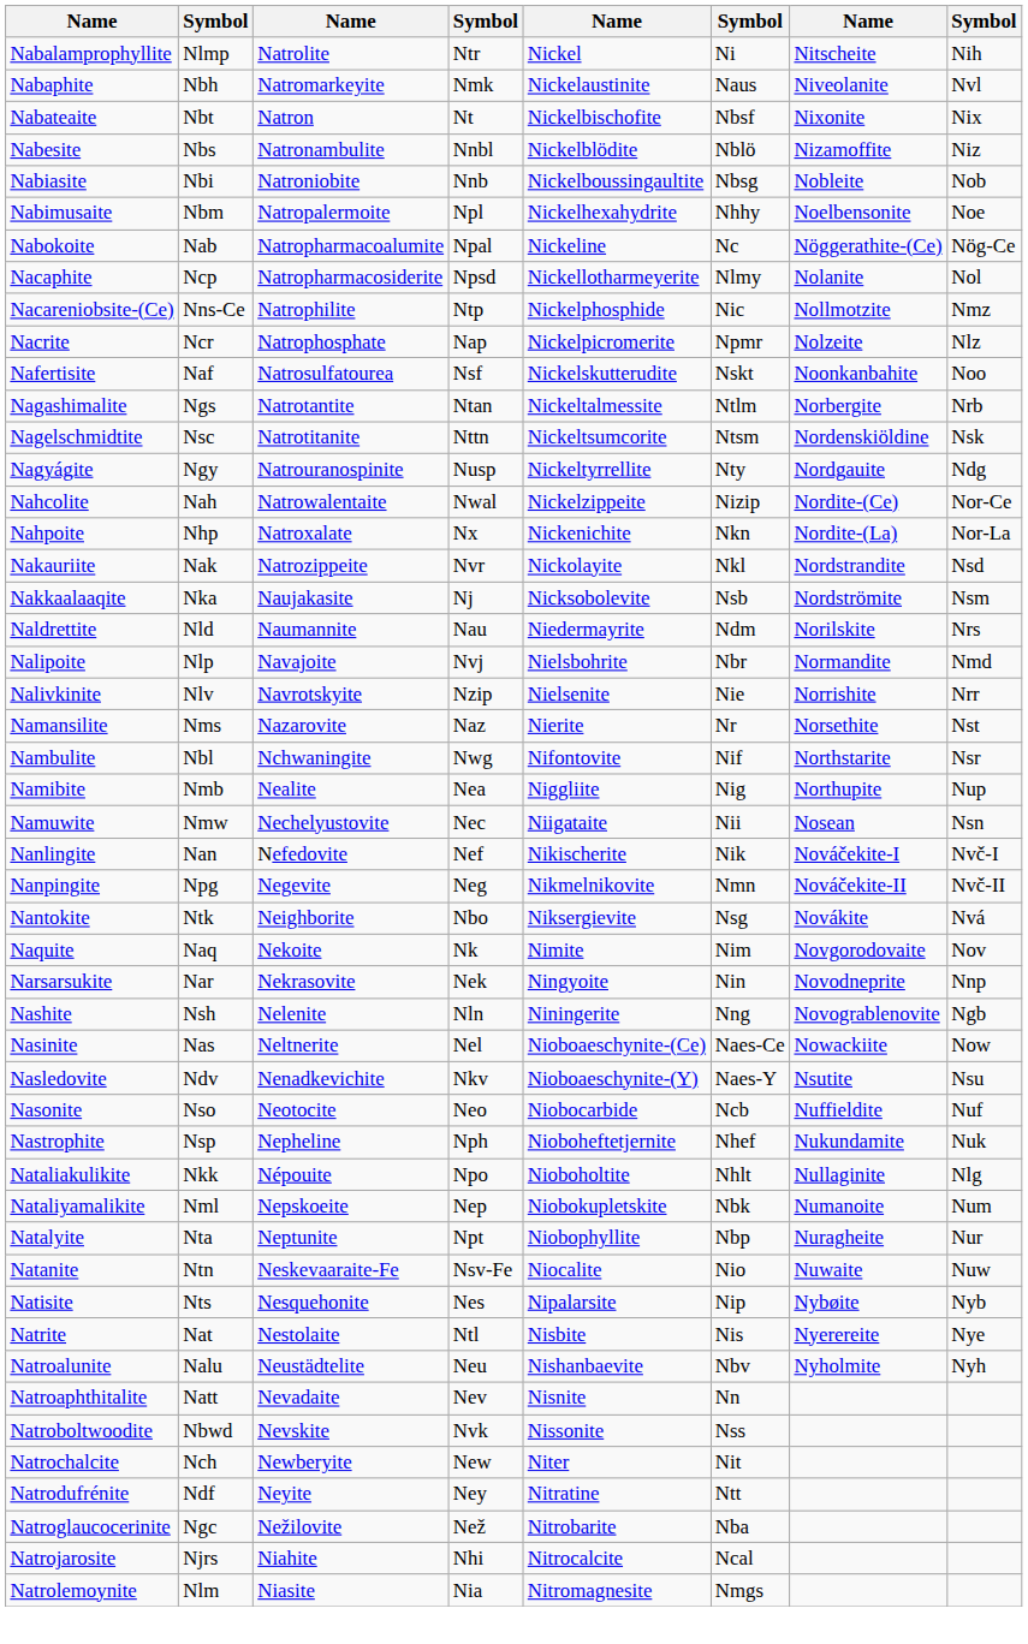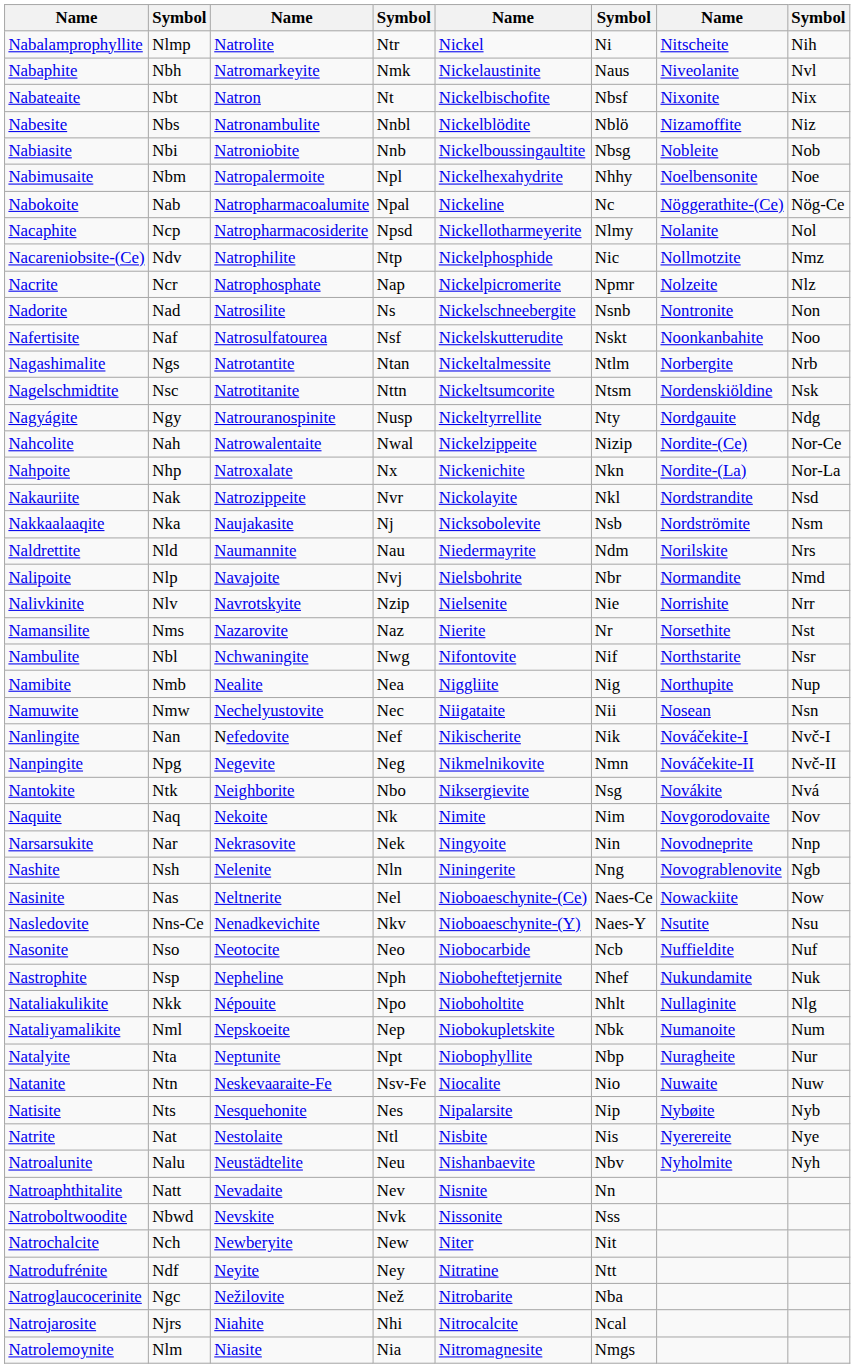 <table class="wikitable">
 <tr>
 <th>Name</th>
 <th>Symbol</th>
 <th>Name</th>
 <th>Symbol</th>
 <th>Name</th>
 <th>Symbol</th>
 <th>Name</th>
 <th>Symbol</th>
 </tr>
 <tr>
 <td><a href='#'>Nabalamprophyllite</a></td>
 <td>Nlmp</td>
 <td><a href='#'>Natrolite</a></td>
 <td>Ntr</td>
 <td><a href='#'>Nickel</a></td>
 <td>Ni</td>
 <td><a href='#'>Nitscheite</a></td>
 <td>Nih</td>
 </tr>
 <tr>
 <td><a href='#'>Nabaphite</a></td>
 <td>Nbh</td>
 <td><a href='#'>Natromarkeyite</a></td>
 <td>Nmk</td>
 <td><a href='#'>Nickelaustinite</a></td>
 <td>Naus</td>
 <td><a href='#'>Niveolanite</a></td>
 <td>Nvl</td>
 </tr>
 <tr>
 <td><a href='#'>Nabateaite</a></td>
 <td>Nbt</td>
 <td><a href='#'>Natron</a></td>
 <td>Nt</td>
 <td><a href='#'>Nickelbischofite</a></td>
 <td>Nbsf</td>
 <td><a href='#'>Nixonite</a></td>
 <td>Nix</td>
 </tr>
 <tr>
 <td><a href='#'>Nabesite</a></td>
 <td>Nbs</td>
 <td><a href='#'>Natronambulite</a></td>
 <td>Nnbl</td>
 <td><a href='#'>Nickelblödite</a></td>
 <td>Nblö</td>
 <td><a href='#'>Nizamoffite</a></td>
 <td>Niz</td>
 </tr>
 <tr>
 <td><a href='#'>Nabiasite</a></td>
 <td>Nbi</td>
 <td><a href='#'>Natroniobite</a></td>
 <td>Nnb</td>
 <td><a href='#'>Nickelboussingaultite</a></td>
 <td>Nbsg</td>
 <td><a href='#'>Nobleite</a></td>
 <td>Nob</td>
 </tr>
 <tr>
 <td><a href='#'>Nabimusaite</a></td>
 <td>Nbm</td>
 <td><a href='#'>Natropalermoite</a></td>
 <td>Npl</td>
 <td><a href='#'>Nickelhexahydrite</a></td>
 <td>Nhhy</td>
 <td><a href='#'>Noelbensonite</a></td>
 <td>Noe</td>
 </tr>
 <tr>
 <td><a href='#'>Nabokoite</a></td>
 <td>Nab</td>
 <td><a href='#'>Natropharmacoalumite</a></td>
 <td>Npal</td>
 <td><a href='#'>Nickeline</a></td>
 <td>Nc</td>
 <td><a href='#'>Nöggerathite-(Ce)</a></td>
 <td>Nög-Ce</td>
 </tr>
 <tr>
 <td><a href='#'>Nacaphite</a></td>
 <td>Ncp</td>
 <td><a href='#'>Natropharmacosiderite</a></td>
 <td>Npsd</td>
 <td><a href='#'>Nickellotharmeyerite</a></td>
 <td>Nlmy</td>
 <td><a href='#'>Nolanite</a></td>
 <td>Nol</td>
 </tr>
 <tr>
 <td><a href='#'>Nacareniobsite-(Ce)</a></td>
-<td>Nns-Ce</td>
+<td>Ndv</td>
 <td><a href='#'>Natrophilite</a></td>
 <td>Ntp</td>
 <td><a href='#'>Nickelphosphide</a></td>
 <td>Nic</td>
 <td><a href='#'>Nollmotzite</a></td>
 <td>Nmz</td>
 </tr>
 <tr>
 <td><a href='#'>Nacrite</a></td>
 <td>Ncr</td>
 <td><a href='#'>Natrophosphate</a></td>
 <td>Nap</td>
 <td><a href='#'>Nickelpicromerite</a></td>
 <td>Npmr</td>
 <td><a href='#'>Nolzeite</a></td>
 <td>Nlz</td>
+</tr>
+<tr>
+<td><a href='#'>Nadorite</a></td>
+<td>Nad</td>
+<td><a href='#'>Natrosilite</a></td>
+<td>Ns</td>
+<td><a href='#'>Nickelschneebergite</a></td>
+<td>Nsnb</td>
+<td><a href='#'>Nontronite</a></td>
+<td>Non</td>
 </tr>
 <tr>
 <td><a href='#'>Nafertisite</a></td>
 <td>Naf</td>
 <td><a href='#'>Natrosulfatourea</a></td>
 <td>Nsf</td>
 <td><a href='#'>Nickelskutterudite</a></td>
 <td>Nskt</td>
 <td><a href='#'>Noonkanbahite</a></td>
 <td>Noo</td>
 </tr>
 <tr>
 <td><a href='#'>Nagashimalite</a></td>
 <td>Ngs</td>
 <td><a href='#'>Natrotantite</a></td>
 <td>Ntan</td>
 <td><a href='#'>Nickeltalmessite</a></td>
 <td>Ntlm</td>
 <td><a href='#'>Norbergite</a></td>
 <td>Nrb</td>
 </tr>
 <tr>
 <td><a href='#'>Nagelschmidtite</a></td>
 <td>Nsc</td>
 <td><a href='#'>Natrotitanite</a></td>
 <td>Nttn</td>
 <td><a href='#'>Nickeltsumcorite</a></td>
 <td>Ntsm</td>
 <td><a href='#'>Nordenskiöldine</a></td>
 <td>Nsk</td>
 </tr>
 <tr>
 <td><a href='#'>Nagyágite</a></td>
 <td>Ngy</td>
 <td><a href='#'>Natrouranospinite</a></td>
 <td>Nusp</td>
 <td><a href='#'>Nickeltyrrellite</a></td>
 <td>Nty</td>
 <td><a href='#'>Nordgauite</a></td>
 <td>Ndg</td>
 </tr>
 <tr>
 <td><a href='#'>Nahcolite</a></td>
 <td>Nah</td>
 <td><a href='#'>Natrowalentaite</a></td>
 <td>Nwal</td>
 <td><a href='#'>Nickelzippeite</a></td>
 <td>Nizip</td>
 <td><a href='#'>Nordite-(Ce)</a></td>
 <td>Nor-Ce</td>
 </tr>
 <tr>
 <td><a href='#'>Nahpoite</a></td>
 <td>Nhp</td>
 <td><a href='#'>Natroxalate</a></td>
 <td>Nx</td>
 <td><a href='#'>Nickenichite</a></td>
 <td>Nkn</td>
 <td><a href='#'>Nordite-(La)</a></td>
 <td>Nor-La</td>
 </tr>
 <tr>
 <td><a href='#'>Nakauriite</a></td>
 <td>Nak</td>
 <td><a href='#'>Natrozippeite</a></td>
 <td>Nvr</td>
 <td><a href='#'>Nickolayite</a></td>
 <td>Nkl</td>
 <td><a href='#'>Nordstrandite</a></td>
 <td>Nsd</td>
 </tr>
 <tr>
 <td><a href='#'>Nakkaalaaqite</a></td>
 <td>Nka</td>
 <td><a href='#'>Naujakasite</a></td>
 <td>Nj</td>
 <td><a href='#'>Nicksobolevite</a></td>
 <td>Nsb</td>
 <td><a href='#'>Nordströmite</a></td>
 <td>Nsm</td>
 </tr>
 <tr>
 <td><a href='#'>Naldrettite</a></td>
 <td>Nld</td>
 <td><a href='#'>Naumannite</a></td>
 <td>Nau</td>
 <td><a href='#'>Niedermayrite</a></td>
 <td>Ndm</td>
 <td><a href='#'>Norilskite</a></td>
 <td>Nrs</td>
 </tr>
 <tr>
 <td><a href='#'>Nalipoite</a></td>
 <td>Nlp</td>
 <td><a href='#'>Navajoite</a></td>
 <td>Nvj</td>
 <td><a href='#'>Nielsbohrite</a></td>
 <td>Nbr</td>
 <td><a href='#'>Normandite</a></td>
 <td>Nmd</td>
 </tr>
 <tr>
 <td><a href='#'>Nalivkinite</a></td>
 <td>Nlv</td>
 <td><a href='#'>Navrotskyite</a></td>
 <td>Nzip</td>
 <td><a href='#'>Nielsenite</a></td>
 <td>Nie</td>
 <td><a href='#'>Norrishite</a></td>
 <td>Nrr</td>
 </tr>
 <tr>
 <td><a href='#'>Namansilite</a></td>
 <td>Nms</td>
 <td><a href='#'>Nazarovite</a></td>
 <td>Naz</td>
 <td><a href='#'>Nierite</a></td>
 <td>Nr</td>
 <td><a href='#'>Norsethite</a></td>
 <td>Nst</td>
 </tr>
 <tr>
 <td><a href='#'>Nambulite</a></td>
 <td>Nbl</td>
 <td><a href='#'>Nchwaningite</a></td>
 <td>Nwg</td>
 <td><a href='#'>Nifontovite</a></td>
 <td>Nif</td>
 <td><a href='#'>Northstarite</a></td>
 <td>Nsr</td>
 </tr>
 <tr>
 <td><a href='#'>Namibite</a></td>
 <td>Nmb</td>
 <td><a href='#'>Nealite</a></td>
 <td>Nea</td>
 <td><a href='#'>Niggliite</a></td>
 <td>Nig</td>
 <td><a href='#'>Northupite</a></td>
 <td>Nup</td>
 </tr>
 <tr>
 <td><a href='#'>Namuwite</a></td>
 <td>Nmw</td>
 <td><a href='#'>Nechelyustovite</a></td>
 <td>Nec</td>
 <td><a href='#'>Niigataite</a></td>
 <td>Nii</td>
 <td><a href='#'>Nosean</a></td>
 <td>Nsn</td>
 </tr>
 <tr>
 <td><a href='#'>Nanlingite</a></td>
 <td>Nan</td>
 <td>N<a href='#'>efedovite</a></td>
 <td>Nef</td>
 <td><a href='#'>Nikischerite</a></td>
 <td>Nik</td>
 <td><a href='#'>Nováčekite-I</a></td>
 <td>Nvč-I</td>
 </tr>
 <tr>
 <td><a href='#'>Nanpingite</a></td>
 <td>Npg</td>
 <td><a href='#'>Negevite</a></td>
 <td>Neg</td>
 <td><a href='#'>Nikmelnikovite</a></td>
 <td>Nmn</td>
 <td><a href='#'>Nováčekite-II</a></td>
 <td>Nvč-II</td>
 </tr>
 <tr>
 <td><a href='#'>Nantokite</a></td>
 <td>Ntk</td>
 <td><a href='#'>Neighborite</a></td>
 <td>Nbo</td>
 <td><a href='#'>Niksergievite</a></td>
 <td>Nsg</td>
 <td><a href='#'>Novákite</a></td>
 <td>Nvá</td>
 </tr>
 <tr>
 <td><a href='#'>Naquite</a></td>
 <td>Naq</td>
 <td><a href='#'>Nekoite</a></td>
 <td>Nk</td>
 <td><a href='#'>Nimite</a></td>
 <td>Nim</td>
 <td><a href='#'>Novgorodovaite</a></td>
 <td>Nov</td>
 </tr>
 <tr>
 <td><a href='#'>Narsarsukite</a></td>
 <td>Nar</td>
 <td><a href='#'>Nekrasovite</a></td>
 <td>Nek</td>
 <td><a href='#'>Ningyoite</a></td>
 <td>Nin</td>
 <td><a href='#'>Novodneprite</a></td>
 <td>Nnp</td>
 </tr>
 <tr>
 <td><a href='#'>Nashite</a></td>
 <td>Nsh</td>
 <td><a href='#'>Nelenite</a></td>
 <td>Nln</td>
 <td><a href='#'>Niningerite</a></td>
 <td>Nng</td>
 <td><a href='#'>Novograblenovite</a></td>
 <td>Ngb</td>
 </tr>
 <tr>
 <td><a href='#'>Nasinite</a></td>
 <td>Nas</td>
 <td><a href='#'>Neltnerite</a></td>
 <td>Nel</td>
 <td><a href='#'>Nioboaeschynite-(Ce)</a></td>
 <td>Naes-Ce</td>
 <td><a href='#'>Nowackiite</a></td>
 <td>Now</td>
 </tr>
 <tr>
 <td><a href='#'>Nasledovite</a></td>
-<td>Ndv</td>
+<td>Nns-Ce</td>
 <td><a href='#'>Nenadkevichite</a></td>
 <td>Nkv</td>
 <td><a href='#'>Nioboaeschynite-(Y)</a></td>
 <td>Naes-Y</td>
 <td><a href='#'>Nsutite</a></td>
 <td>Nsu</td>
 </tr>
 <tr>
 <td><a href='#'>Nasonite</a></td>
 <td>Nso</td>
 <td><a href='#'>Neotocite</a></td>
 <td>Neo</td>
 <td><a href='#'>Niobocarbide</a></td>
 <td>Ncb</td>
 <td><a href='#'>Nuffieldite</a></td>
 <td>Nuf</td>
 </tr>
 <tr>
 <td><a href='#'>Nastrophite</a></td>
 <td>Nsp</td>
 <td><a href='#'>Nepheline</a></td>
 <td>Nph</td>
 <td><a href='#'>Nioboheftetjernite</a></td>
 <td>Nhef</td>
 <td><a href='#'>Nukundamite</a></td>
 <td>Nuk</td>
 </tr>
 <tr>
 <td><a href='#'>Nataliakulikite</a></td>
 <td>Nkk</td>
 <td><a href='#'>Népouite</a></td>
 <td>Npo</td>
 <td><a href='#'>Nioboholtite</a></td>
 <td>Nhlt</td>
 <td><a href='#'>Nullaginite</a></td>
 <td>Nlg</td>
 </tr>
 <tr>
 <td><a href='#'>Nataliyamalikite</a></td>
 <td>Nml</td>
 <td><a href='#'>Nepskoeite</a></td>
 <td>Nep</td>
 <td><a href='#'>Niobokupletskite</a></td>
 <td>Nbk</td>
 <td><a href='#'>Numanoite</a></td>
 <td>Num</td>
 </tr>
 <tr>
 <td><a href='#'>Natalyite</a></td>
 <td>Nta</td>
 <td><a href='#'>Neptunite</a></td>
 <td>Npt</td>
 <td><a href='#'>Niobophyllite</a></td>
 <td>Nbp</td>
 <td><a href='#'>Nuragheite</a></td>
 <td>Nur</td>
 </tr>
 <tr>
 <td><a href='#'>Natanite</a></td>
 <td>Ntn</td>
 <td><a href='#'>Neskevaaraite-Fe</a></td>
 <td>Nsv-Fe</td>
 <td><a href='#'>Niocalite</a></td>
 <td>Nio</td>
 <td><a href='#'>Nuwaite</a></td>
 <td>Nuw</td>
 </tr>
 <tr>
 <td><a href='#'>Natisite</a></td>
 <td>Nts</td>
 <td><a href='#'>Nesquehonite</a></td>
 <td>Nes</td>
 <td><a href='#'>Nipalarsite</a></td>
 <td>Nip</td>
 <td><a href='#'>Nybøite</a></td>
 <td>Nyb</td>
 </tr>
 <tr>
 <td><a href='#'>Natrite</a></td>
 <td>Nat</td>
 <td><a href='#'>Nestolaite</a></td>
 <td>Ntl</td>
 <td><a href='#'>Nisbite</a></td>
 <td>Nis</td>
 <td><a href='#'>Nyerereite</a></td>
 <td>Nye</td>
 </tr>
 <tr>
 <td><a href='#'>Natroalunite</a></td>
 <td>Nalu</td>
 <td><a href='#'>Neustädtelite</a></td>
 <td>Neu</td>
 <td><a href='#'>Nishanbaevite</a></td>
 <td>Nbv</td>
 <td><a href='#'>Nyholmite</a></td>
 <td>Nyh</td>
 </tr>
 <tr>
 <td><a href='#'>Natroaphthitalite</a></td>
 <td>Natt</td>
 <td><a href='#'>Nevadaite</a></td>
 <td>Nev</td>
 <td><a href='#'>Nisnite</a></td>
 <td>Nn</td>
 <td></td>
 <td></td>
 </tr>
 <tr>
 <td><a href='#'>Natroboltwoodite</a></td>
 <td>Nbwd</td>
 <td><a href='#'>Nevskite</a></td>
 <td>Nvk</td>
 <td><a href='#'>Nissonite</a></td>
 <td>Nss</td>
 <td></td>
 <td></td>
 </tr>
 <tr>
 <td><a href='#'>Natrochalcite</a></td>
 <td>Nch</td>
 <td><a href='#'>Newberyite</a></td>
 <td>New</td>
 <td><a href='#'>Niter</a></td>
 <td>Nit</td>
 <td></td>
 <td></td>
 </tr>
 <tr>
 <td><a href='#'>Natrodufrénite</a></td>
 <td>Ndf</td>
 <td><a href='#'>Neyite</a></td>
 <td>Ney</td>
 <td><a href='#'>Nitratine</a></td>
 <td>Ntt</td>
 <td></td>
 <td></td>
 </tr>
 <tr>
 <td><a href='#'>Natroglaucocerinite</a></td>
 <td>Ngc</td>
 <td><a href='#'>Nežilovite</a></td>
 <td>Než</td>
 <td><a href='#'>Nitrobarite</a></td>
 <td>Nba</td>
 <td></td>
 <td></td>
 </tr>
 <tr>
 <td><a href='#'>Natrojarosite</a></td>
 <td>Njrs</td>
 <td><a href='#'>Niahite</a></td>
 <td>Nhi</td>
 <td><a href='#'>Nitrocalcite</a></td>
 <td>Ncal</td>
 <td></td>
 <td></td>
 </tr>
 <tr>
 <td><a href='#'>Natrolemoynite</a></td>
 <td>Nlm</td>
 <td><a href='#'>Niasite</a></td>
 <td>Nia</td>
 <td><a href='#'>Nitromagnesite</a></td>
 <td>Nmgs</td>
 <td></td>
 <td></td>
 </tr>
 </table>
